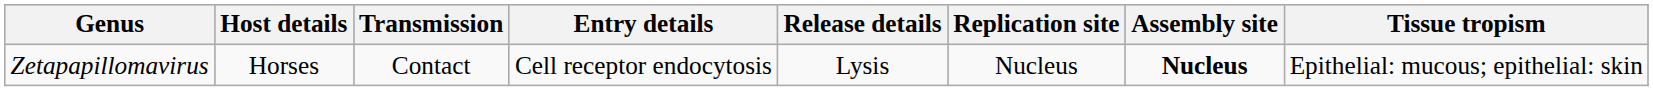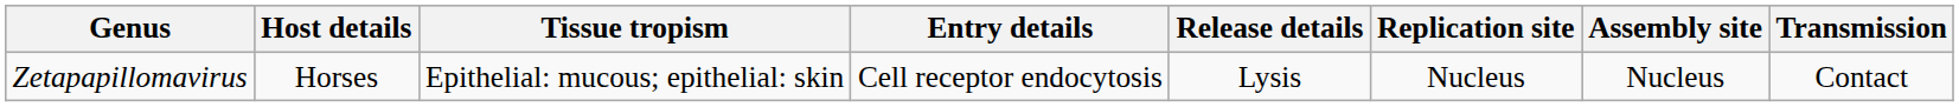 <table class="wikitable sortable" style="text-align:center">
 <tr>
 <th>Genus</th>
 <th>Host details</th>
-<th>Transmission</th>
+<th>Tissue tropism</th>
 <th>Entry details</th>
 <th>Release details</th>
 <th>Replication site</th>
 <th>Assembly site</th>
-<th>Tissue tropism</th>
+<th>Transmission</th>
 </tr>
 <tr>
 <td><em>Zetapapillomavirus</em></td>
 <td>Horses</td>
-<td>Contact</td>
+<td>Epithelial: mucous; epithelial: skin</td>
 <td>Cell receptor endocytosis</td>
 <td>Lysis</td>
 <td>Nucleus</td>
-<td><strong>Nucleus</strong></td>
-<td>Epithelial: mucous; epithelial: skin</td>
+<td>Nucleus</td>
+<td>Contact</td>
 </tr>
 </table>
